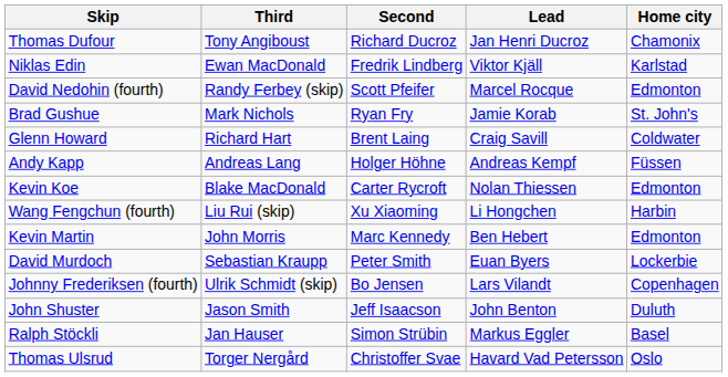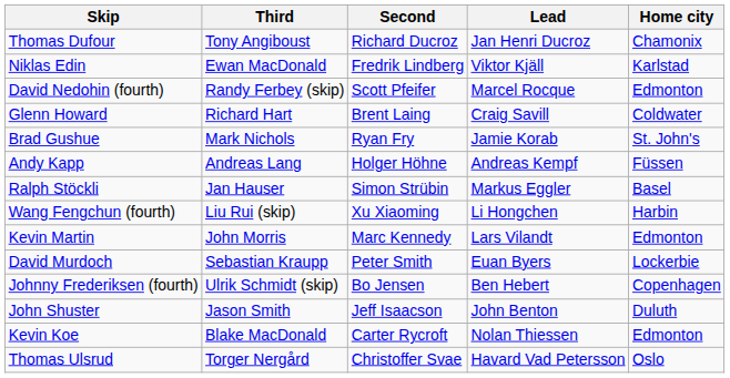 <table class="wikitable" border="1">
 <tr>
 <th>Skip</th>
 <th>Third</th>
 <th>Second</th>
 <th>Lead</th>
 <th>Home city</th>
 </tr>
 <tr>
 <td><a href='#'>Thomas Dufour</a></td>
 <td><a href='#'>Tony Angiboust</a></td>
 <td><a href='#'>Richard Ducroz</a></td>
 <td><a href='#'>Jan Henri Ducroz</a></td>
 <td> <a href='#'>Chamonix</a></td>
 </tr>
 <tr>
 <td><a href='#'>Niklas Edin</a></td>
 <td><a href='#'>Ewan MacDonald</a></td>
 <td><a href='#'>Fredrik Lindberg</a></td>
 <td><a href='#'>Viktor Kjäll</a></td>
 <td> <a href='#'>Karlstad</a></td>
 </tr>
 <tr>
 <td><a href='#'>David Nedohin</a> (fourth)</td>
 <td><a href='#'>Randy Ferbey</a> (skip)</td>
 <td><a href='#'>Scott Pfeifer</a></td>
 <td><a href='#'>Marcel Rocque</a></td>
 <td> <a href='#'>Edmonton</a></td>
 </tr>
 <tr>
+<td><a href='#'>Glenn Howard</a></td>
+<td><a href='#'>Richard Hart</a></td>
+<td><a href='#'>Brent Laing</a></td>
+<td><a href='#'>Craig Savill</a></td>
+<td> <a href='#'>Coldwater</a></td>
+</tr>
+<tr>
 <td><a href='#'>Brad Gushue</a></td>
 <td><a href='#'>Mark Nichols</a></td>
 <td><a href='#'>Ryan Fry</a></td>
 <td><a href='#'>Jamie Korab</a></td>
 <td> <a href='#'>St. John's</a></td>
-</tr>
-<tr>
-<td><a href='#'>Glenn Howard</a></td>
-<td><a href='#'>Richard Hart</a></td>
-<td><a href='#'>Brent Laing</a></td>
-<td><a href='#'>Craig Savill</a></td>
-<td> <a href='#'>Coldwater</a></td>
 </tr>
 <tr>
 <td><a href='#'>Andy Kapp</a></td>
 <td><a href='#'>Andreas Lang</a></td>
 <td><a href='#'>Holger Höhne</a></td>
 <td><a href='#'>Andreas Kempf</a></td>
 <td> <a href='#'>Füssen</a></td>
 </tr>
 <tr>
-<td><a href='#'>Kevin Koe</a></td>
-<td><a href='#'>Blake MacDonald</a></td>
-<td><a href='#'>Carter Rycroft</a></td>
-<td><a href='#'>Nolan Thiessen</a></td>
-<td> <a href='#'>Edmonton</a></td>
+<td><a href='#'>Ralph Stöckli</a></td>
+<td><a href='#'>Jan Hauser</a></td>
+<td><a href='#'>Simon Strübin</a></td>
+<td><a href='#'>Markus Eggler</a></td>
+<td> <a href='#'>Basel</a></td>
 </tr>
 <tr>
 <td><a href='#'>Wang Fengchun</a> (fourth)</td>
 <td><a href='#'>Liu Rui</a> (skip)</td>
 <td><a href='#'>Xu Xiaoming</a></td>
 <td><a href='#'>Li Hongchen</a></td>
 <td> <a href='#'>Harbin</a></td>
 </tr>
 <tr>
 <td><a href='#'>Kevin Martin</a></td>
 <td><a href='#'>John Morris</a></td>
 <td><a href='#'>Marc Kennedy</a></td>
-<td><a href='#'>Ben Hebert</a></td>
+<td><a href='#'>Lars Vilandt</a></td>
 <td> <a href='#'>Edmonton</a></td>
 </tr>
 <tr>
 <td><a href='#'>David Murdoch</a></td>
 <td><a href='#'>Sebastian Kraupp</a></td>
 <td><a href='#'>Peter Smith</a></td>
 <td><a href='#'>Euan Byers</a></td>
 <td> <a href='#'>Lockerbie</a></td>
 </tr>
 <tr>
 <td><a href='#'>Johnny Frederiksen</a> (fourth)</td>
 <td><a href='#'>Ulrik Schmidt</a> (skip)</td>
 <td><a href='#'>Bo Jensen</a></td>
-<td><a href='#'>Lars Vilandt</a></td>
+<td><a href='#'>Ben Hebert</a></td>
 <td> <a href='#'>Copenhagen</a></td>
 </tr>
 <tr>
 <td><a href='#'>John Shuster</a></td>
 <td><a href='#'>Jason Smith</a></td>
 <td><a href='#'>Jeff Isaacson</a></td>
 <td><a href='#'>John Benton</a></td>
 <td> <a href='#'>Duluth</a></td>
 </tr>
 <tr>
-<td><a href='#'>Ralph Stöckli</a></td>
-<td><a href='#'>Jan Hauser</a></td>
-<td><a href='#'>Simon Strübin</a></td>
-<td><a href='#'>Markus Eggler</a></td>
-<td> <a href='#'>Basel</a></td>
+<td><a href='#'>Kevin Koe</a></td>
+<td><a href='#'>Blake MacDonald</a></td>
+<td><a href='#'>Carter Rycroft</a></td>
+<td><a href='#'>Nolan Thiessen</a></td>
+<td> <a href='#'>Edmonton</a></td>
 </tr>
 <tr>
 <td><a href='#'>Thomas Ulsrud</a></td>
 <td><a href='#'>Torger Nergård</a></td>
 <td><a href='#'>Christoffer Svae</a></td>
 <td><a href='#'>Havard Vad Petersson</a></td>
 <td> <a href='#'>Oslo</a></td>
 </tr>
 </table>
